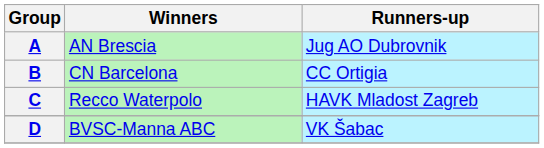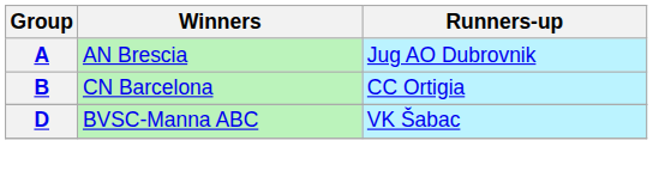 <table class="wikitable" style="white-space:nowrap">
 <tr>
 <th>Group</th>
 <th width=210>Winners<br></th>
 <th width=210>Runners-up<br></th>
 </tr>
 <tr>
 <th><a href='#'>A</a></th>
 <td bgcolor=#BBF3BB> <a href='#'>AN Brescia</a></td>
 <td bgcolor=#BBF3FF> <a href='#'>Jug AO Dubrovnik</a></td>
 </tr>
 <tr>
 <th><a href='#'>B</a></th>
 <td bgcolor=#BBF3BB> <a href='#'>CN Barcelona</a></td>
 <td bgcolor=#BBF3FF> <a href='#'>CC Ortigia</a></td>
 </tr>
 <tr>
-<th><a href='#'>C</a></th>
-<td bgcolor=#BBF3BB> <a href='#'>Recco Waterpolo</a></td>
-<td bgcolor=#BBF3FF> <a href='#'>HAVK Mladost Zagreb</a></td>
-</tr>
-<tr>
 </tr>
 <tr>
 <th><a href='#'>D</a></th>
 <td bgcolor=#BBF3BB> <a href='#'>BVSC-Manna ABC</a></td>
 <td bgcolor=#BBF3FF> <a href='#'>VK Šabac</a></td>
 </tr>
 <tr>
 </tr>
 </table>
